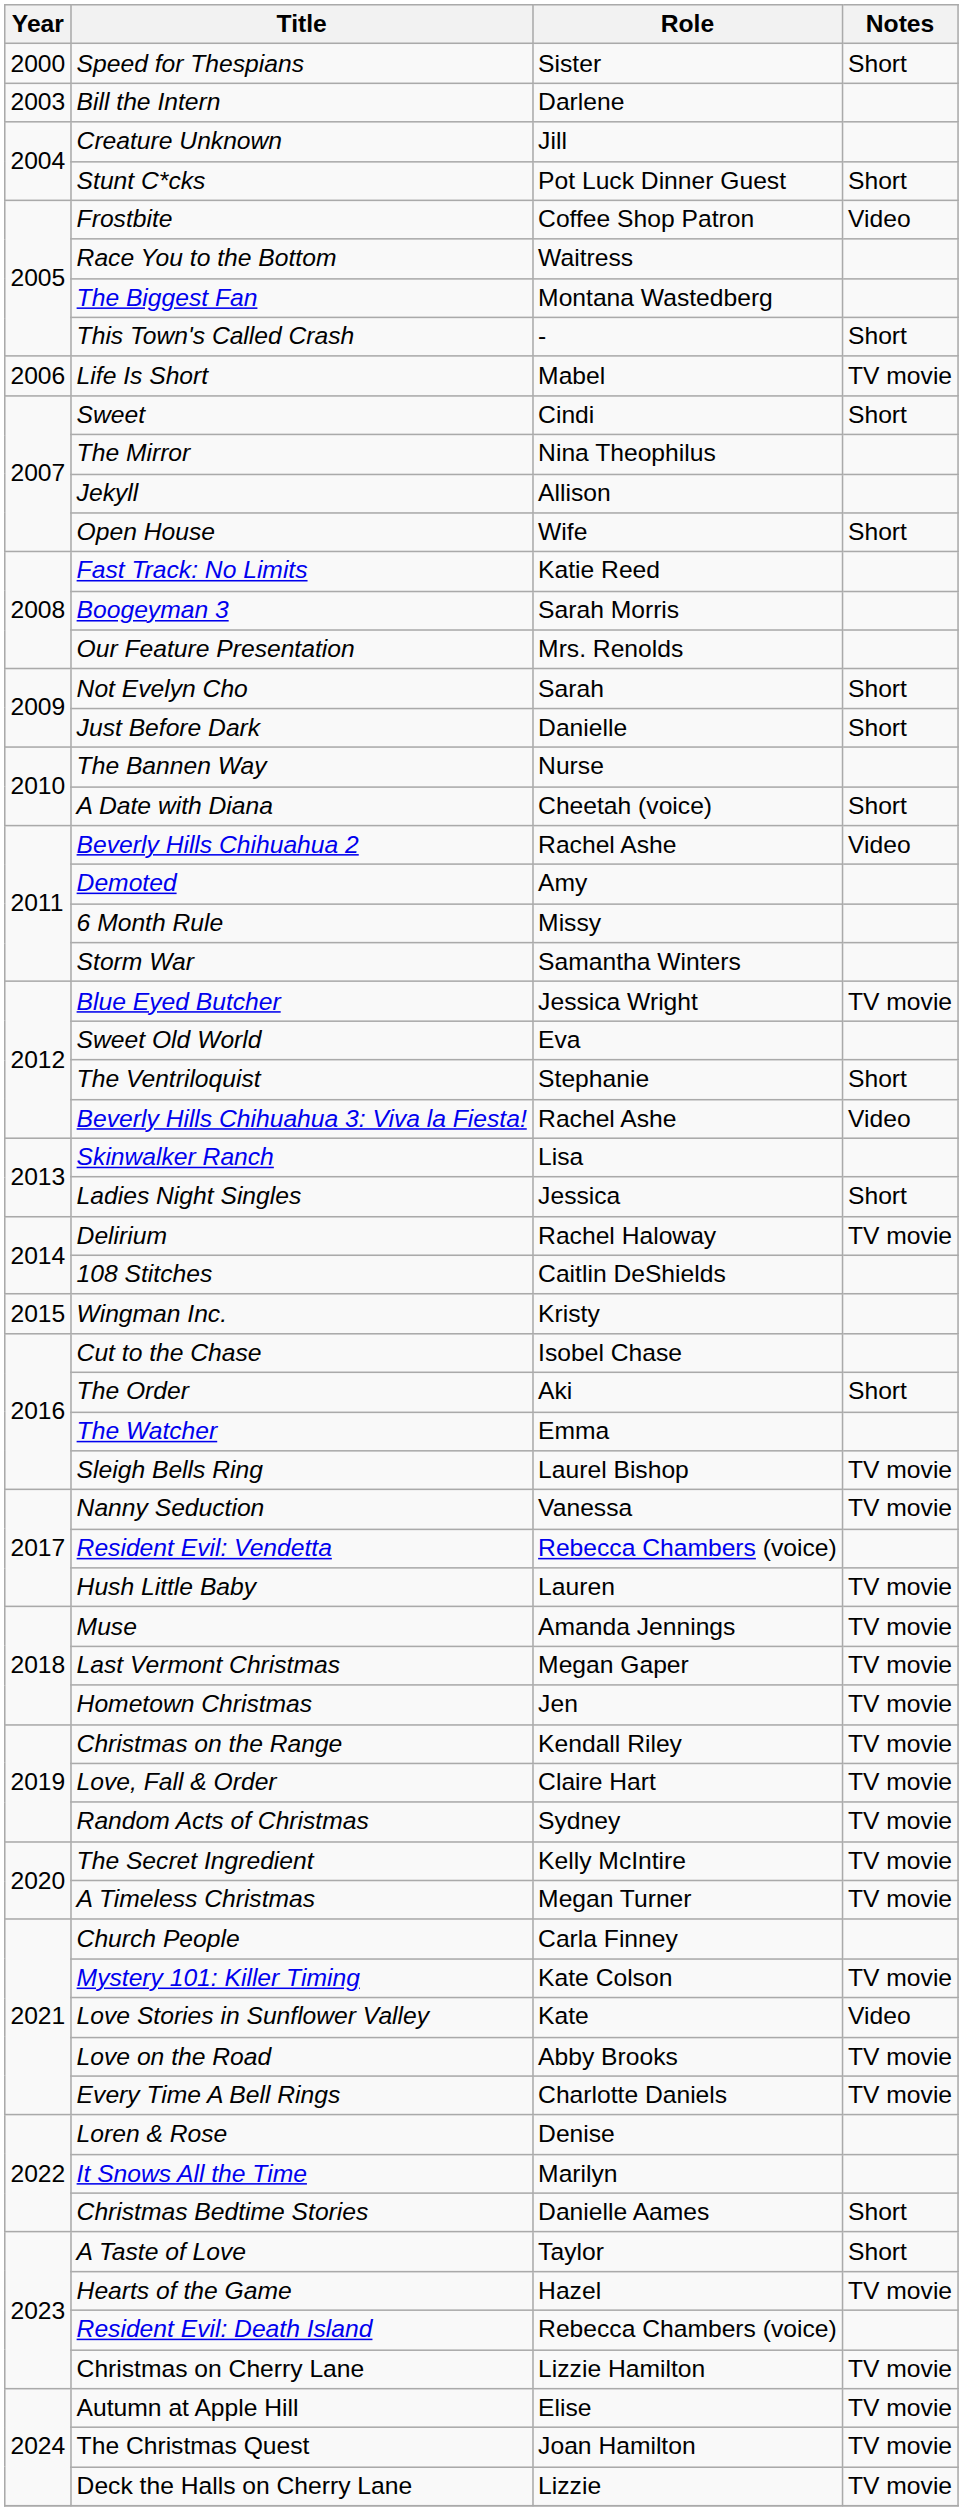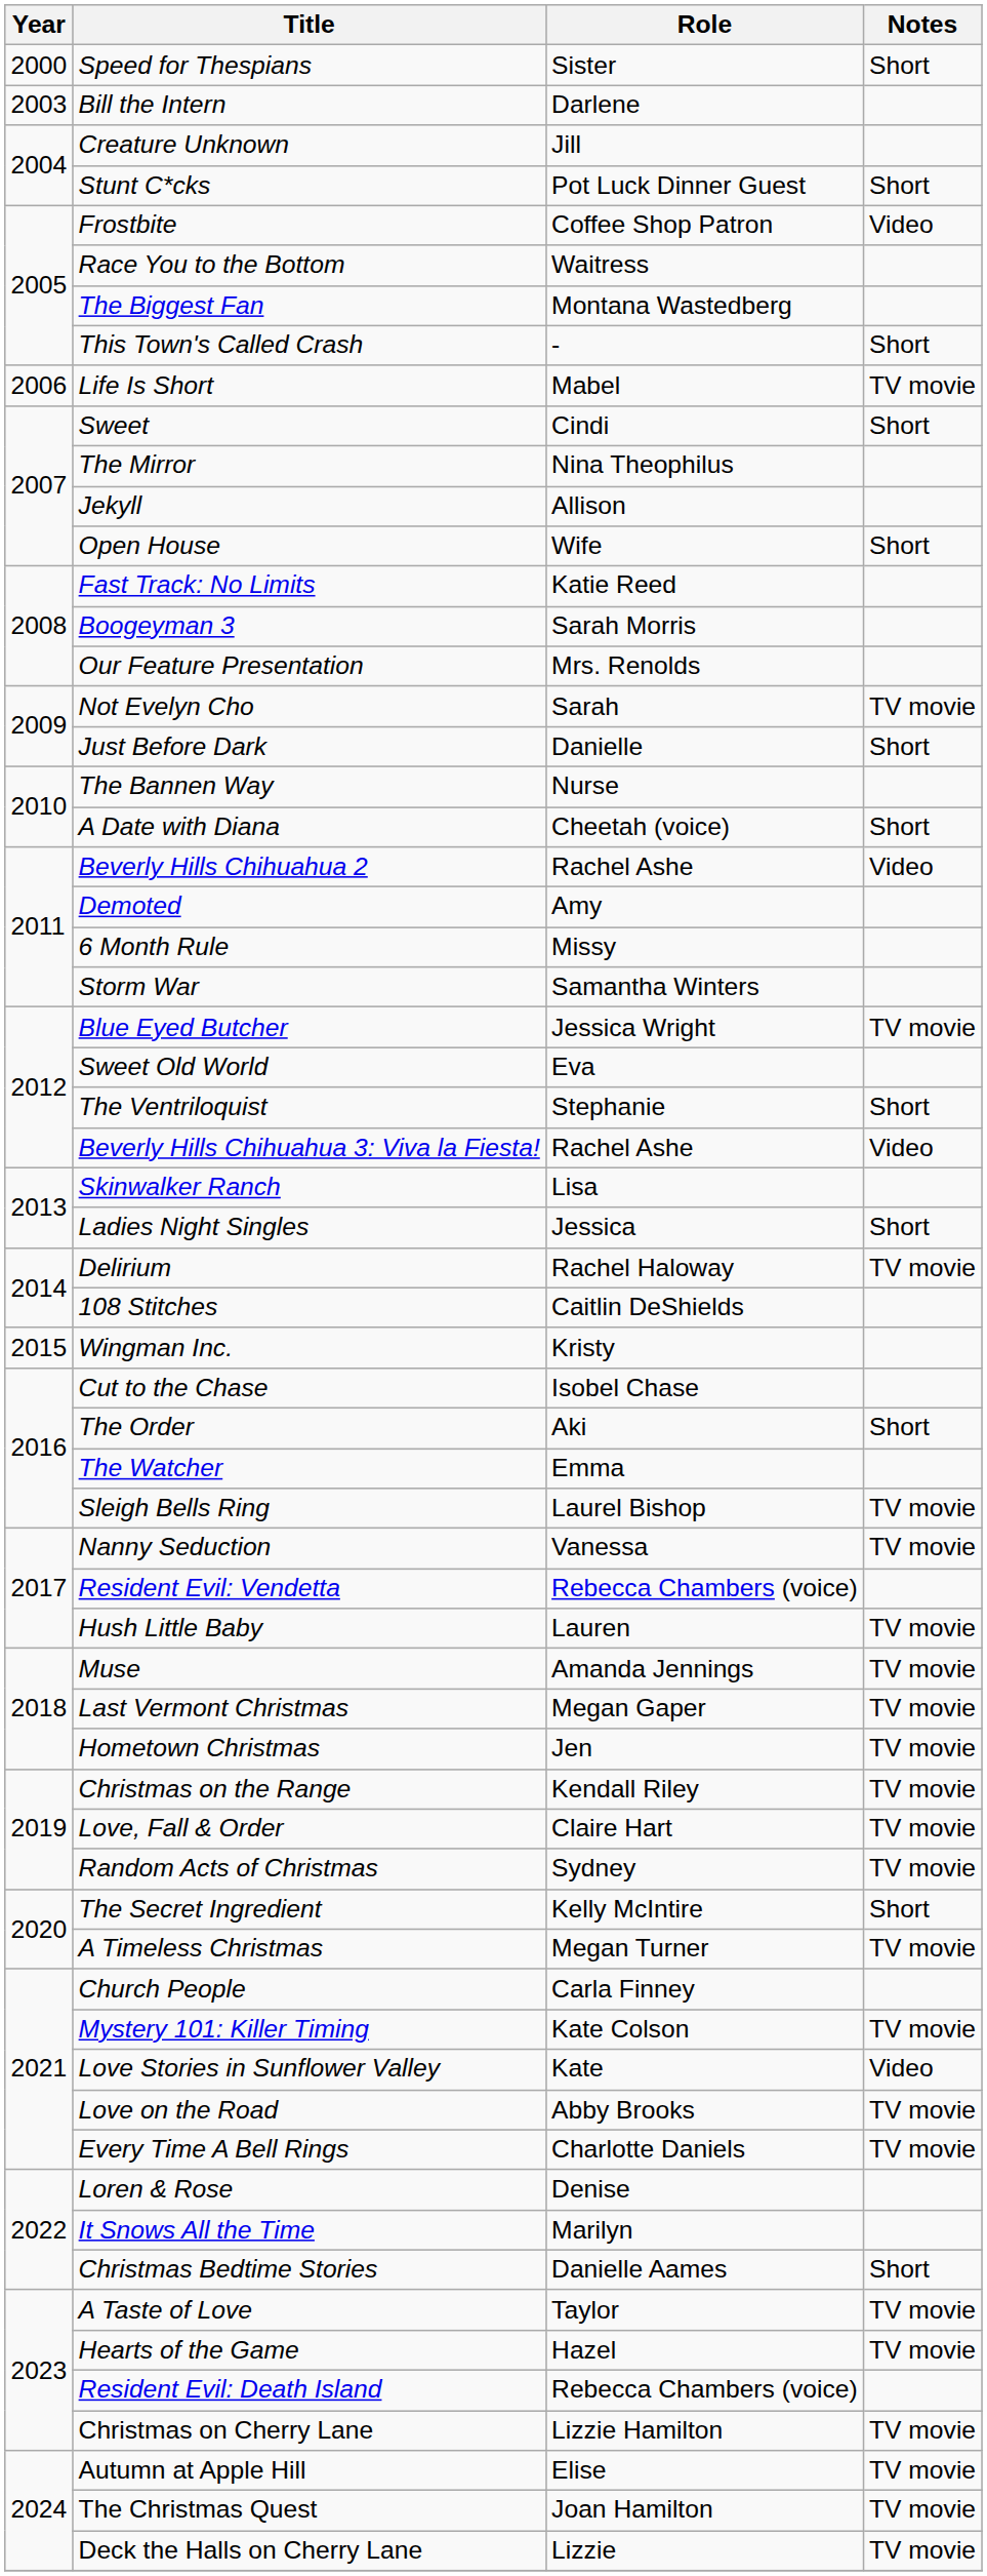 <table class="wikitable sortable">
 <tr>
 <th>Year</th>
 <th>Title</th>
 <th>Role</th>
 <th>Notes</th>
 </tr>
 <tr>
 <td>2000</td>
 <td><em>Speed for Thespians</em></td>
 <td>Sister</td>
 <td>Short</td>
 </tr>
 <tr>
 <td>2003</td>
 <td><em>Bill the Intern</em></td>
 <td>Darlene</td>
 <td></td>
 </tr>
 <tr>
 <td rowspan=2>2004</td>
 <td><em>Creature Unknown</em></td>
 <td>Jill</td>
 <td></td>
 </tr>
 <tr>
 <td><em>Stunt C*cks</em></td>
 <td>Pot Luck Dinner Guest</td>
 <td>Short</td>
 </tr>
 <tr>
 <td rowspan=4>2005</td>
 <td><em>Frostbite</em></td>
 <td>Coffee Shop Patron</td>
 <td>Video</td>
 </tr>
 <tr>
 <td><em>Race You to the Bottom</em></td>
 <td>Waitress</td>
 <td></td>
 </tr>
 <tr>
 <td><em><a href='#'>The Biggest Fan</a></em></td>
 <td>Montana Wastedberg</td>
 <td></td>
 </tr>
 <tr>
 <td><em>This Town's Called Crash</em></td>
 <td>-</td>
 <td>Short</td>
 </tr>
 <tr>
 <td>2006</td>
 <td><em>Life Is Short</em></td>
 <td>Mabel</td>
 <td>TV movie</td>
 </tr>
 <tr>
 <td rowspan=4>2007</td>
 <td><em>Sweet</em></td>
 <td>Cindi</td>
 <td>Short</td>
 </tr>
 <tr>
 <td><em>The Mirror</em></td>
 <td>Nina Theophilus</td>
 <td></td>
 </tr>
 <tr>
 <td><em>Jekyll</em></td>
 <td>Allison</td>
 <td></td>
 </tr>
 <tr>
 <td><em>Open House</em></td>
 <td>Wife</td>
 <td>Short</td>
 </tr>
 <tr>
 <td rowspan=3>2008</td>
 <td><em><a href='#'>Fast Track: No Limits</a></em></td>
 <td>Katie Reed</td>
 <td></td>
 </tr>
 <tr>
 <td><em><a href='#'>Boogeyman 3</a></em></td>
 <td>Sarah Morris</td>
 <td></td>
 </tr>
 <tr>
 <td><em>Our Feature Presentation</em></td>
 <td>Mrs. Renolds</td>
 <td></td>
 </tr>
 <tr>
 <td rowspan=2>2009</td>
 <td><em>Not Evelyn Cho</em></td>
 <td>Sarah</td>
-<td>Short</td>
+<td>TV movie</td>
 </tr>
 <tr>
 <td><em>Just Before Dark</em></td>
 <td>Danielle</td>
 <td>Short</td>
 </tr>
 <tr>
 <td rowspan=2>2010</td>
 <td><em>The Bannen Way</em></td>
 <td>Nurse</td>
 <td></td>
 </tr>
 <tr>
 <td><em>A Date with Diana</em></td>
 <td>Cheetah (voice)</td>
 <td>Short</td>
 </tr>
 <tr>
 <td rowspan=4>2011</td>
 <td><em><a href='#'>Beverly Hills Chihuahua 2</a></em></td>
 <td>Rachel Ashe</td>
 <td>Video</td>
 </tr>
 <tr>
 <td><em><a href='#'>Demoted</a></em></td>
 <td>Amy</td>
 <td></td>
 </tr>
 <tr>
 <td><em>6 Month Rule</em></td>
 <td>Missy</td>
 <td></td>
 </tr>
 <tr>
 <td><em>Storm War</em></td>
 <td>Samantha Winters</td>
 <td></td>
 </tr>
 <tr>
 <td rowspan=4>2012</td>
 <td><em><a href='#'>Blue Eyed Butcher</a></em></td>
 <td>Jessica Wright</td>
 <td>TV movie</td>
 </tr>
 <tr>
 <td><em>Sweet Old World</em></td>
 <td>Eva</td>
 <td></td>
 </tr>
 <tr>
 <td><em>The Ventriloquist</em></td>
 <td>Stephanie</td>
 <td>Short</td>
 </tr>
 <tr>
 <td><em><a href='#'>Beverly Hills Chihuahua 3: Viva la Fiesta!</a></em></td>
 <td>Rachel Ashe</td>
 <td>Video</td>
 </tr>
 <tr>
 <td rowspan=2>2013</td>
 <td><em><a href='#'>Skinwalker Ranch</a></em></td>
 <td>Lisa</td>
 <td></td>
 </tr>
 <tr>
 <td><em>Ladies Night Singles</em></td>
 <td>Jessica</td>
 <td>Short</td>
 </tr>
 <tr>
 <td rowspan=2>2014</td>
 <td><em>Delirium</em></td>
 <td>Rachel Haloway</td>
 <td>TV movie</td>
 </tr>
 <tr>
 <td><em>108 Stitches</em></td>
 <td>Caitlin DeShields</td>
 <td></td>
 </tr>
 <tr>
 <td>2015</td>
 <td><em>Wingman Inc.</em></td>
 <td>Kristy</td>
 <td></td>
 </tr>
 <tr>
 <td rowspan=4>2016</td>
 <td><em>Cut to the Chase</em></td>
 <td>Isobel Chase</td>
 <td></td>
 </tr>
 <tr>
 <td><em>The Order</em></td>
 <td>Aki</td>
 <td>Short</td>
 </tr>
 <tr>
 <td><em><a href='#'>The Watcher</a></em></td>
 <td>Emma</td>
 <td></td>
 </tr>
 <tr>
 <td><em>Sleigh Bells Ring</em></td>
 <td>Laurel Bishop</td>
 <td>TV movie</td>
 </tr>
 <tr>
 <td rowspan=3>2017</td>
 <td><em>Nanny Seduction</em></td>
 <td>Vanessa</td>
 <td>TV movie</td>
 </tr>
 <tr>
 <td><em><a href='#'>Resident Evil: Vendetta</a></em></td>
 <td><a href='#'>Rebecca Chambers</a> (voice)</td>
 <td></td>
 </tr>
 <tr>
 <td><em>Hush Little Baby</em></td>
 <td>Lauren</td>
 <td>TV movie</td>
 </tr>
 <tr>
 <td rowspan="3">2018</td>
 <td><em>Muse</em></td>
 <td>Amanda Jennings</td>
 <td>TV movie</td>
 </tr>
 <tr>
 <td><em>Last Vermont Christmas</em></td>
 <td>Megan Gaper</td>
 <td>TV movie </td>
 </tr>
 <tr>
 <td><em>Hometown Christmas</em></td>
 <td>Jen</td>
 <td>TV movie</td>
 </tr>
 <tr>
 <td rowspan="3">2019</td>
 <td><em>Christmas on the Range</em></td>
 <td>Kendall Riley</td>
 <td>TV movie</td>
 </tr>
 <tr>
 <td><em>Love, Fall & Order</em></td>
 <td>Claire Hart</td>
 <td>TV movie</td>
 </tr>
 <tr>
 <td><em>Random Acts of Christmas</em></td>
 <td>Sydney</td>
 <td>TV movie</td>
 </tr>
 <tr>
 <td rowspan=2>2020</td>
 <td><em>The Secret Ingredient</em></td>
 <td>Kelly McIntire</td>
-<td>TV movie</td>
+<td>Short</td>
 </tr>
 <tr>
 <td><em>A Timeless Christmas</em></td>
 <td>Megan Turner</td>
 <td>TV movie</td>
 </tr>
 <tr>
 <td rowspan=5>2021</td>
 <td><em>Church People</em></td>
 <td>Carla Finney</td>
 <td></td>
 </tr>
 <tr>
 <td><em><a href='#'>Mystery 101: Killer Timing</a></em></td>
 <td>Kate Colson</td>
 <td>TV movie</td>
 </tr>
 <tr>
 <td><em>Love Stories in Sunflower Valley</em></td>
 <td>Kate</td>
 <td>Video</td>
 </tr>
 <tr>
 <td><em>Love on the Road</em></td>
 <td>Abby Brooks</td>
 <td>TV movie</td>
 </tr>
 <tr>
 <td><em>Every Time A Bell Rings</em></td>
 <td>Charlotte Daniels</td>
 <td>TV movie</td>
 </tr>
 <tr>
 <td rowspan=3>2022</td>
 <td><em>Loren & Rose</em></td>
 <td>Denise</td>
 <td></td>
 </tr>
 <tr>
 <td><em><a href='#'>It Snows All the Time</a></em></td>
 <td>Marilyn</td>
 <td></td>
 </tr>
 <tr>
 <td><em>Christmas Bedtime Stories</em></td>
 <td>Danielle Aames</td>
 <td>Short</td>
 </tr>
 <tr>
 <td rowspan=4>2023</td>
 <td><em>A Taste of Love</em></td>
 <td>Taylor</td>
-<td>Short</td>
+<td>TV movie</td>
 </tr>
 <tr>
 <td><em>Hearts of the Game</em></td>
 <td>Hazel</td>
 <td>TV movie</td>
 </tr>
 <tr>
 <td><em><a href='#'>Resident Evil: Death Island</a></td>
 <td>Rebecca Chambers (voice)</td>
 <td></td>
 </tr>
 <tr>
 <td></em>Christmas on Cherry Lane<em></td>
 <td>Lizzie Hamilton</td>
 <td>TV movie</td>
 </tr>
 <tr>
 <td rowspan=3>2024</td>
 <td></em>Autumn at Apple Hill<em></td>
 <td>Elise</td>
 <td>TV movie</td>
 </tr>
 <tr>
 <td></em>The Christmas Quest<em></td>
 <td>Joan Hamilton</td>
 <td>TV movie</td>
 </tr>
 <tr>
 <td></em>Deck the Halls on Cherry Lane<em></td>
 <td>Lizzie</td>
 <td>TV movie</td>
 </tr>
 <tr>
 </tr>
 </table>
